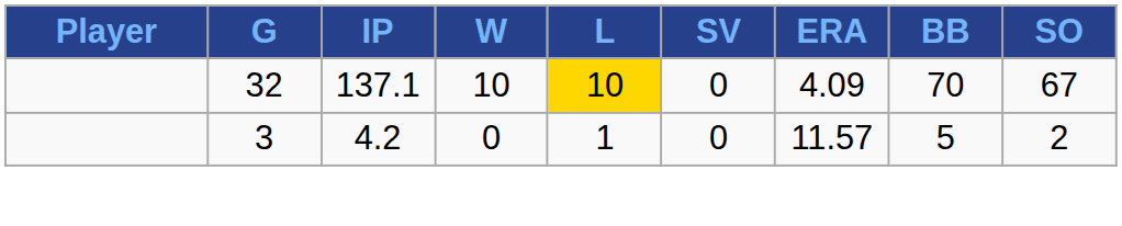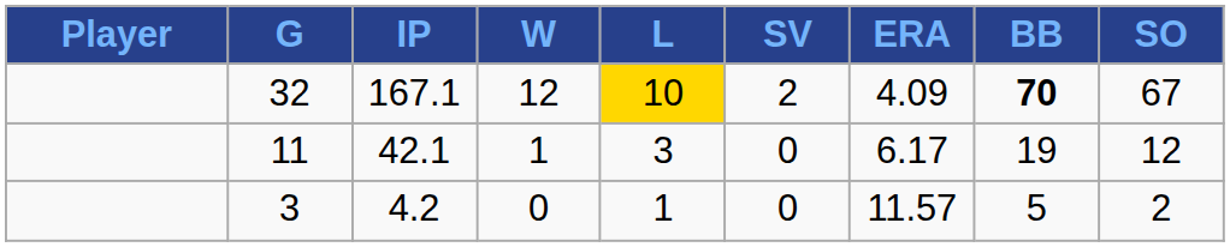 <table class="wikitable sortable">
 <tr>
 <th style="background:#27408B;color:#74B4FA;" width="16%">Player</th>
 <th style="background:#27408B;color:#74B4FA;" width="9%">G</th>
 <th style="background:#27408B;color:#74B4FA;" width="9%">IP</th>
 <th style="background:#27408B;color:#74B4FA;" width="9%">W</th>
 <th style="background:#27408B;color:#74B4FA;" width="9%">L</th>
 <th style="background:#27408B;color:#74B4FA;" width="9%">SV</th>
 <th style="background:#27408B;color:#74B4FA;" width="9%">ERA</th>
 <th style="background:#27408B;color:#74B4FA;" width="9%">BB</th>
 <th style="background:#27408B;color:#74B4FA;" width="9%">SO</th>
 </tr>
 <tr align="center">
 <td></td>
 <td>32</td>
-<td>137.1</td>
-<td>10</td>
+<td>167.1</td>
+<td>12</td>
 <td style="background: gold;">10</td>
+<td>2</td>
+<td>4.09</td>
+<td><strong>70</strong></td>
+<td>67</td>
+</tr>
+<tr align="center">
+<td></td>
+<td>11</td>
+<td>42.1</td>
+<td>1</td>
+<td>3</td>
 <td>0</td>
-<td>4.09</td>
-<td>70</td>
-<td>67</td>
+<td>6.17</td>
+<td>19</td>
+<td>12</td>
 </tr>
 <tr align="center">
 <td></td>
 <td>3</td>
 <td>4.2</td>
 <td>0</td>
 <td>1</td>
 <td>0</td>
 <td>11.57</td>
 <td>5</td>
 <td>2</td>
 </tr>
 </table>
